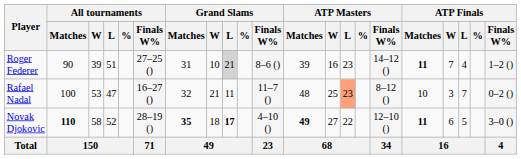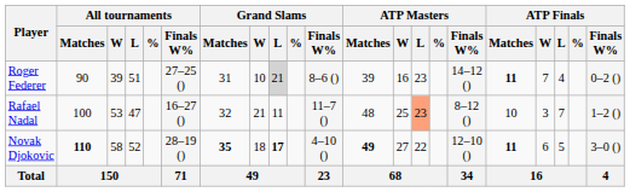 <table class="wikitable nowrap" style="text-align: center; font-size: 90%">
 <tr>
 <th rowspan="2">Player</th>
 <th colspan="5">All tournaments</th>
 <th colspan="5">Grand Slams</th>
 <th colspan="5">ATP Masters</th>
 <th colspan="5">ATP Finals</th>
 </tr>
 <tr>
 <th>Matches</th>
 <th>W</th>
 <th>L</th>
 <th>%</th>
 <th>Finals W%</th>
 <th>Matches</th>
 <th>W</th>
 <th>L</th>
 <th>%</th>
 <th>Finals W%</th>
 <th>Matches</th>
 <th>W</th>
 <th>L</th>
 <th>%</th>
 <th>Finals W%</th>
 <th>Matches</th>
 <th>W</th>
 <th>L</th>
 <th>%</th>
 <th>Finals W%</th>
 </tr>
 <tr>
 <td style="text-align:left;"> <a href='#'>Roger Federer</a></td>
 <td>90</td>
 <td>39</td>
 <td>51</td>
 <td></td>
 <td bgcolor="#F5F5F5">27–25 ()</td>
 <td>31</td>
 <td>10</td>
 <td style="background: lightgrey;">21</td>
 <td></td>
 <td bgcolor="#F5F5F5">8–6 ()</td>
 <td>39</td>
 <td>16</td>
 <td>23</td>
 <td></td>
 <td bgcolor="#F5F5F5">14–12 ()</td>
 <td><strong>11</strong></td>
 <td>7</td>
 <td>4</td>
 <td><strong></strong></td>
-<td bgcolor="#F5F5F5">1–2 ()</td>
+<td bgcolor="#F5F5F5">0–2 ()</td>
 </tr>
 <tr>
 <td style="text-align:left;"> <a href='#'>Rafael Nadal</a></td>
 <td>100</td>
 <td>53</td>
 <td>47</td>
 <td><strong></strong></td>
 <td bgcolor="#F5F5F5">16–27 ()</td>
 <td>32</td>
 <td>21</td>
 <td>11</td>
 <td><strong></strong></td>
 <td bgcolor="#F5F5F5">11–7 (<strong></strong>)</td>
 <td>48</td>
 <td>25</td>
 <td style="background: lightsalmon;">23</td>
 <td></td>
 <td bgcolor="#F5F5F5">8–12 ()</td>
 <td>10</td>
 <td>3</td>
 <td>7</td>
 <td></td>
-<td bgcolor="#F5F5F5">0–2 ()</td>
+<td bgcolor="#F5F5F5">1–2 ()</td>
 </tr>
 <tr>
 <td style="text-align:left;"> <a href='#'>Novak Djokovic</a></td>
 <td><strong>110</strong></td>
 <td>58</td>
 <td>52</td>
 <td></td>
 <td bgcolor="#F5F5F5">28–19 (<strong></strong>)</td>
 <td><strong>35</strong></td>
 <td>18</td>
 <td><strong>17</strong></td>
 <td></td>
 <td bgcolor="#F5F5F5">4–10 ()</td>
 <td><strong>49</strong></td>
 <td>27</td>
 <td>22</td>
 <td><strong></strong></td>
 <td bgcolor="#F5F5F5">12–10 (<strong></strong>)</td>
 <td><strong>11</strong></td>
 <td>6</td>
 <td>5</td>
 <td></td>
 <td bgcolor="#F5F5F5">3–0 (<strong></strong>)</td>
 </tr>
 <tr>
 <th>Total</th>
 <th colspan=4>150</th>
 <th>71</th>
 <th colspan=4>49</th>
 <th>23</th>
 <th colspan=4>68</th>
 <th>34</th>
 <th colspan=4>16</th>
 <th>4</th>
 </tr>
 </table>
